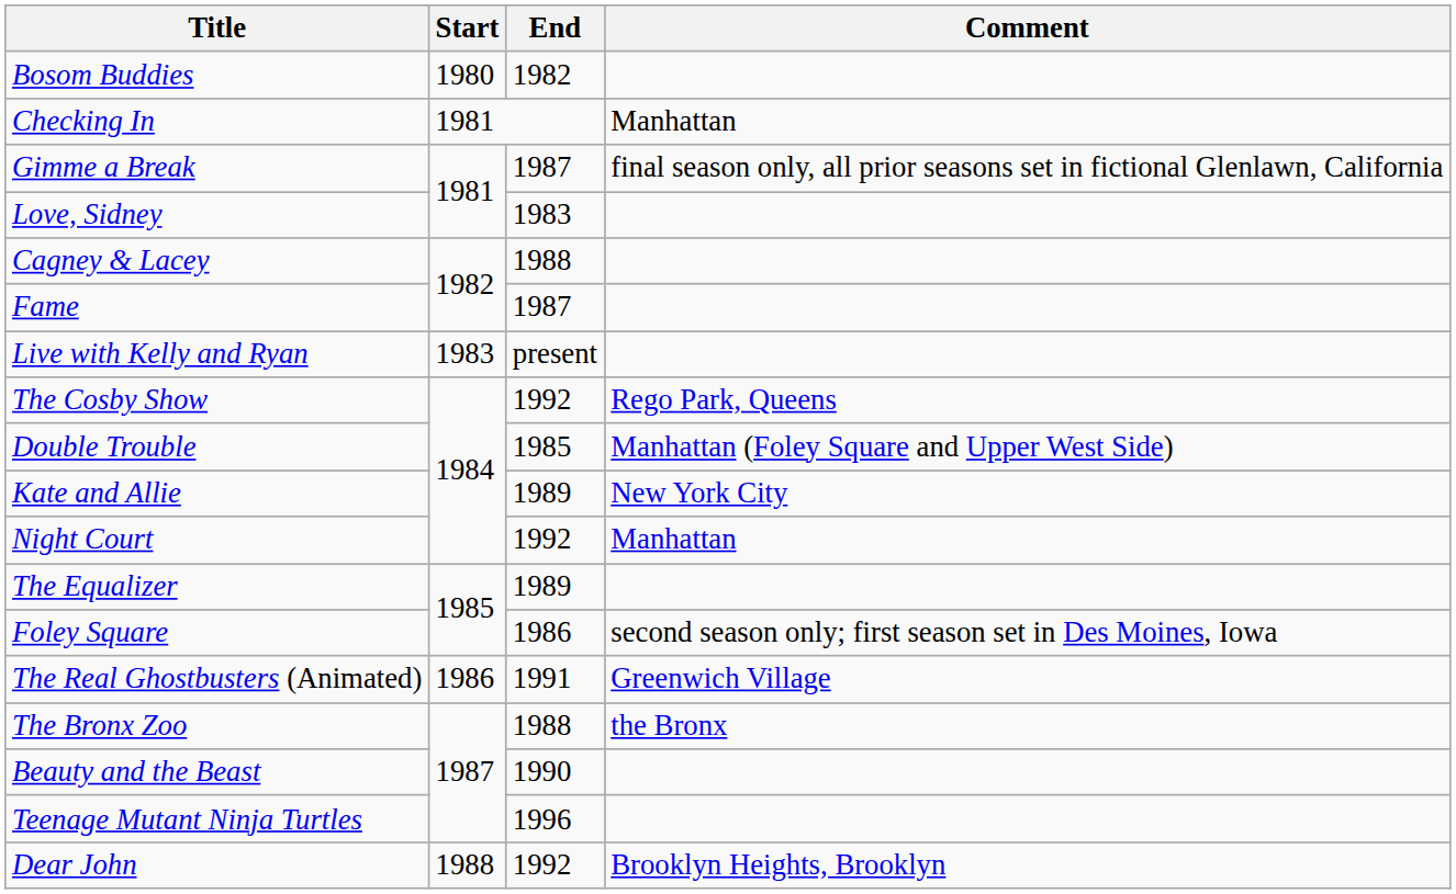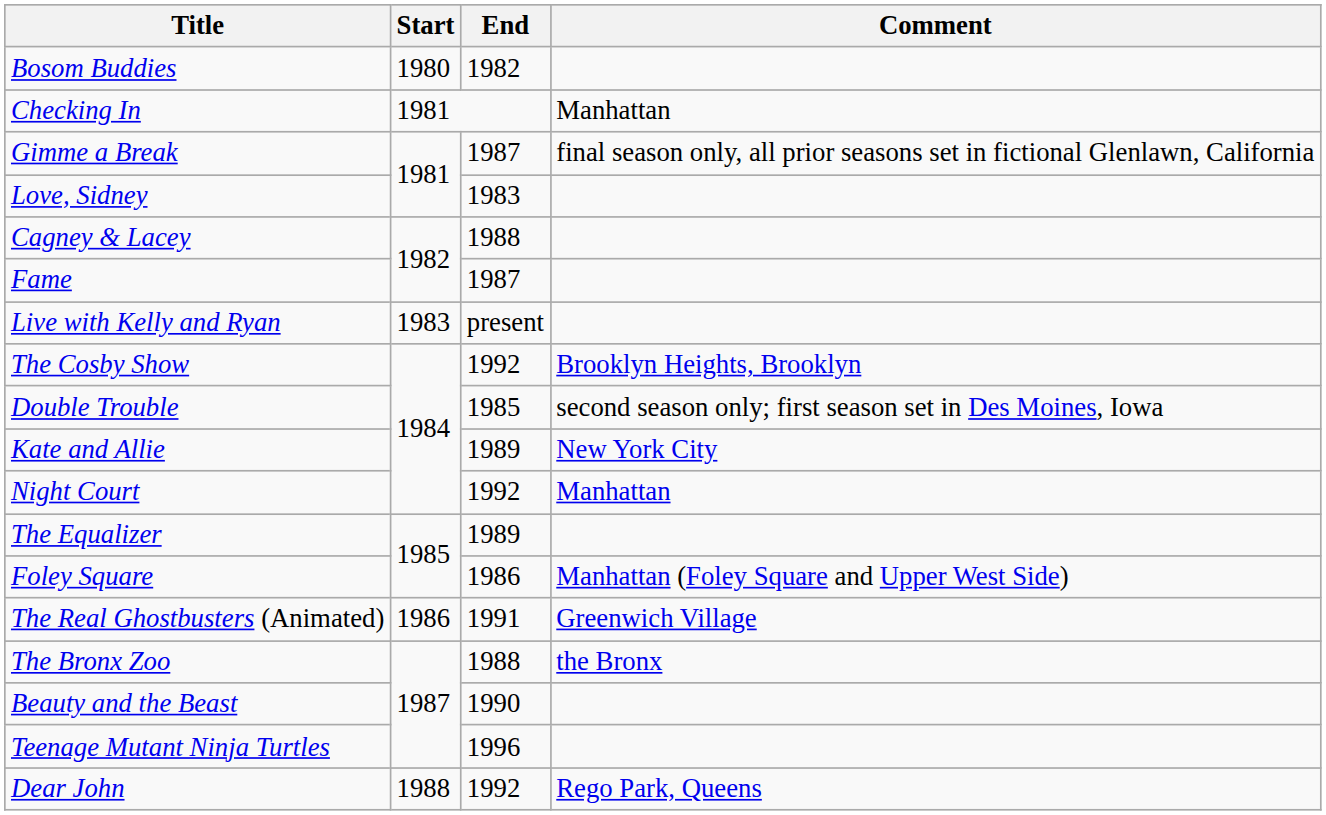 <table class="wikitable sortable">
 <tr>
 <th>Title</th>
 <th>Start</th>
 <th>End</th>
 <th>Comment</th>
 </tr>
 <tr>
 <td><em><a href='#'>Bosom Buddies</a></em></td>
 <td>1980</td>
 <td>1982</td>
 <td></td>
 </tr>
 <tr>
 <td><em><a href='#'>Checking In</a></em></td>
 <td colspan="2">1981</td>
 <td>Manhattan</td>
 </tr>
 <tr>
 <td><em><a href='#'>Gimme a Break</a></em></td>
 <td rowspan="2">1981</td>
 <td>1987</td>
 <td>final season only, all prior seasons set in fictional Glenlawn, California</td>
 </tr>
 <tr>
 <td><em><a href='#'>Love, Sidney</a></em></td>
 <td>1983</td>
 <td></td>
 </tr>
 <tr>
 <td><em><a href='#'>Cagney & Lacey</a></em></td>
 <td rowspan="2">1982</td>
 <td>1988</td>
 <td></td>
 </tr>
 <tr>
 <td><em><a href='#'>Fame</a></em></td>
 <td>1987</td>
 <td></td>
 </tr>
 <tr>
 <td><em><a href='#'>Live with Kelly and Ryan</a></em></td>
 <td>1983</td>
 <td>present</td>
 <td></td>
 </tr>
 <tr>
 <td><em><a href='#'>The Cosby Show</a></em></td>
 <td rowspan="4">1984</td>
 <td>1992</td>
-<td><a href='#'>Rego Park, Queens</a></td>
+<td><a href='#'>Brooklyn Heights, Brooklyn</a></td>
 </tr>
 <tr>
 <td><em><a href='#'>Double Trouble</a></em></td>
 <td>1985</td>
-<td><a href='#'>Manhattan</a> (<a href='#'>Foley Square</a> and <a href='#'>Upper West Side</a>)</td>
+<td>second season only; first season set in <a href='#'>Des Moines</a>, Iowa</td>
 </tr>
 <tr>
 <td><em><a href='#'>Kate and Allie</a></em></td>
 <td>1989</td>
 <td><a href='#'>New York City</a></td>
 </tr>
 <tr>
 <td><em><a href='#'>Night Court</a></em></td>
 <td>1992</td>
 <td><a href='#'>Manhattan</a></td>
 </tr>
 <tr>
 <td><em><a href='#'>The Equalizer</a></em></td>
 <td rowspan="2">1985</td>
 <td>1989</td>
 <td></td>
 </tr>
 <tr>
 <td><em><a href='#'>Foley Square</a></em></td>
 <td>1986</td>
-<td>second season only; first season set in <a href='#'>Des Moines</a>, Iowa</td>
+<td><a href='#'>Manhattan</a> (<a href='#'>Foley Square</a> and <a href='#'>Upper West Side</a>)</td>
 </tr>
 <tr>
 <td><em><a href='#'>The Real Ghostbusters</a></em> (Animated)</td>
 <td>1986</td>
 <td>1991</td>
 <td><a href='#'>Greenwich Village</a></td>
 </tr>
 <tr>
 <td><em><a href='#'>The Bronx Zoo</a></em></td>
 <td rowspan="3">1987</td>
 <td>1988</td>
 <td><a href='#'>the Bronx</a></td>
 </tr>
 <tr>
 <td><em><a href='#'>Beauty and the Beast</a></em></td>
 <td>1990</td>
 <td></td>
 </tr>
 <tr>
 <td><em><a href='#'>Teenage Mutant Ninja Turtles</a></em></td>
 <td>1996</td>
 <td></td>
 </tr>
 <tr>
 <td><em><a href='#'>Dear John</a></em></td>
 <td>1988</td>
 <td>1992</td>
-<td><a href='#'>Brooklyn Heights, Brooklyn</a></td>
+<td><a href='#'>Rego Park, Queens</a></td>
 </tr>
 </table>
